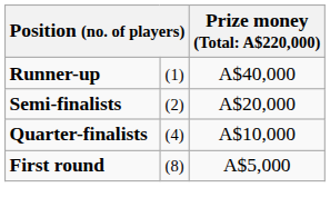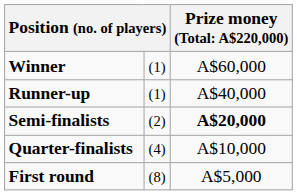 <table class="wikitable">
 <tr>
 <th colspan=2>Position <small>(no. of players)</small></th>
 <th>Prize money<br><small>(Total: A$220,000)</small></th>
+</tr>
+<tr>
+<td><strong>Winner</strong></td>
+<td align=center><small>(1)</small></td>
+<td align=center>A$60,000</td>
 </tr>
 <tr>
 <td><strong>Runner-up</strong></td>
 <td align=center><small>(1)</small></td>
 <td align=center>A$40,000</td>
 </tr>
 <tr>
 <td><strong>Semi-finalists</strong></td>
 <td align=center><small>(2)</small></td>
-<td align=center>A$20,000</td>
+<td align=center><strong>A$20,000</strong></td>
 </tr>
 <tr>
 <td><strong>Quarter-finalists</strong></td>
 <td align=center><small>(4)</small></td>
 <td align=center>A$10,000</td>
 </tr>
 <tr>
 <td><strong>First round</strong></td>
 <td align=center><small>(8)</small></td>
 <td align=center>A$5,000</td>
 </tr>
 </table>
